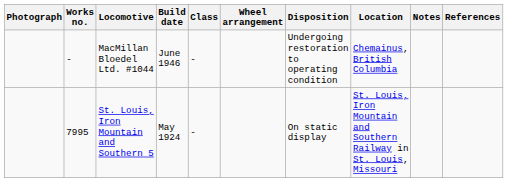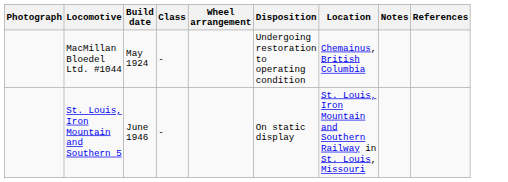 <table class="wikitable">
 <tr>
 <th>Photograph</th>
-<th>Works no.</th>
 <th>Locomotive</th>
 <th>Build date</th>
 <th>Class</th>
 <th>Wheel arrangement</th>
 <th>Disposition</th>
 <th>Location</th>
 <th>Notes</th>
 <th>References</th>
 </tr>
 <tr>
 <td></td>
-<td>-</td>
 <td>MacMillan Bloedel Ltd. #1044</td>
-<td>June 1946</td>
+<td>May 1924</td>
 <td>-</td>
 <td></td>
 <td>Undergoing restoration to operating condition</td>
 <td><a href='#'>Chemainus</a>, <a href='#'>British Columbia</a></td>
 <td></td>
 <td></td>
 </tr>
 <tr>
 <td></td>
-<td>7995</td>
 <td><a href='#'>St. Louis, Iron Mountain and Southern 5</a></td>
-<td>May 1924</td>
+<td>June 1946</td>
 <td>-</td>
 <td></td>
 <td>On static display</td>
 <td><a href='#'>St. Louis, Iron Mountain and Southern Railway</a> in <a href='#'>St. Louis</a>, <a href='#'>Missouri</a></td>
 <td></td>
 <td></td>
 </tr>
 </table>
